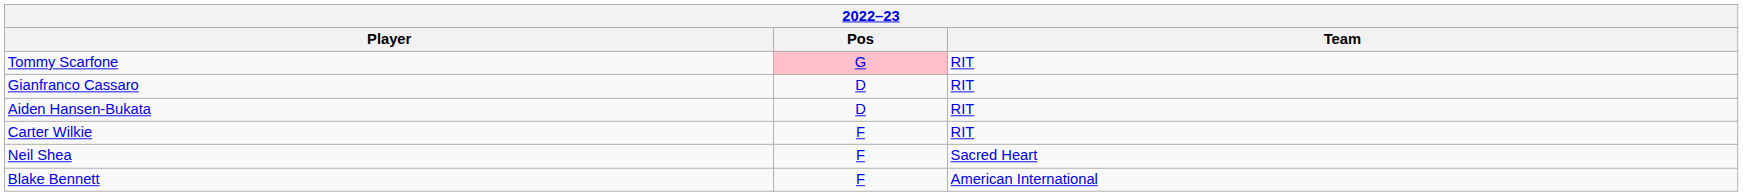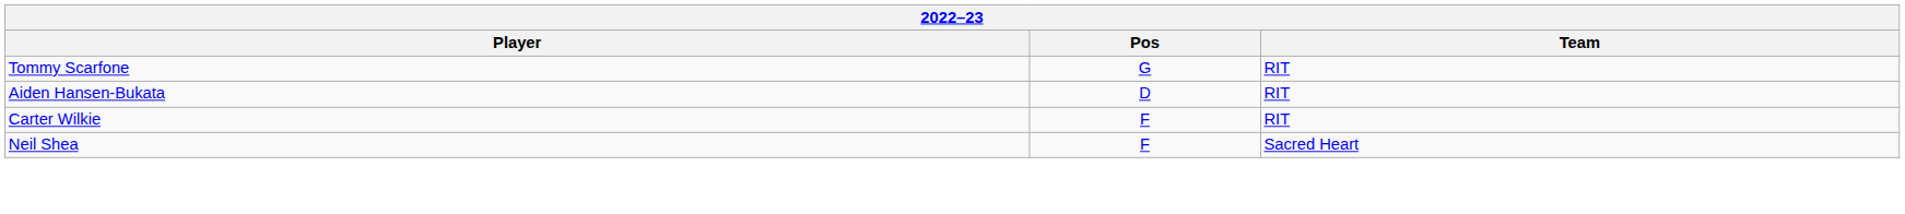 <table class="wikitable" width=95%>
 <tr>
 <th colspan=3><a href='#'>2022–23</a></th>
 </tr>
 <tr>
 <th>Player</th>
 <th>Pos</th>
 <th>Team</th>
 </tr>
 <tr>
 <td><a href='#'>Tommy Scarfone</a></td>
-<td style="background: pink; text-align:center;"><a href='#'>G</a></td>
-<td><a href='#'>RIT</a></td>
-</tr>
-<tr>
-<td><a href='#'>Gianfranco Cassaro</a></td>
-<td style="text-align:center;"><a href='#'>D</a></td>
+<td style="text-align:center;"><a href='#'>G</a></td>
 <td><a href='#'>RIT</a></td>
 </tr>
 <tr>
 <td><a href='#'>Aiden Hansen-Bukata</a></td>
 <td style="text-align:center;"><a href='#'>D</a></td>
 <td><a href='#'>RIT</a></td>
 </tr>
 <tr>
 <td><a href='#'>Carter Wilkie</a></td>
 <td style="text-align:center;"><a href='#'>F</a></td>
 <td><a href='#'>RIT</a></td>
 </tr>
 <tr>
 <td><a href='#'>Neil Shea</a></td>
 <td style="text-align:center;"><a href='#'>F</a></td>
 <td><a href='#'>Sacred Heart</a></td>
 </tr>
-<tr>
-<td><a href='#'>Blake Bennett</a></td>
-<td style="text-align:center;"><a href='#'>F</a></td>
-<td><a href='#'>American International</a></td>
-</tr>
 </table>
